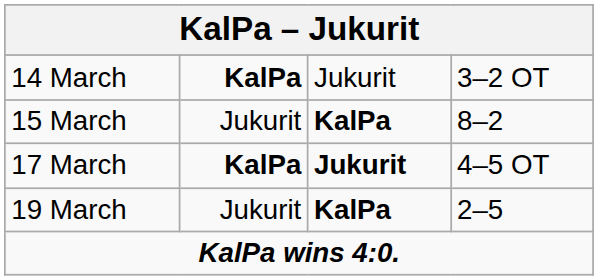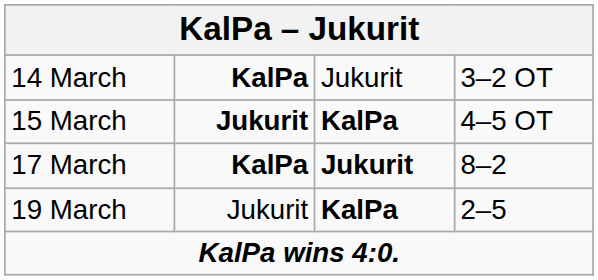 <table class="wikitable">
 <tr>
 <th width="333px" bgcolor="#DDDDDD" colspan="5"><big>KalPa – Jukurit</big></th>
 </tr>
 <tr>
 <td>14 March</td>
 <td align="right"><strong>KalPa</strong></td>
 <td align="left">Jukurit</td>
 <td>3–2 OT</td>
 </tr>
 <tr>
 <td>15 March</td>
-<td align="right">Jukurit</td>
+<td align="right"><strong>Jukurit</strong></td>
 <td align="left"><strong>KalPa</strong></td>
-<td>8–2</td>
+<td>4–5 OT</td>
 </tr>
 <tr>
 <td>17 March</td>
 <td align="right"><strong>KalPa</strong></td>
 <td align="left"><strong>Jukurit</strong></td>
-<td>4–5 OT</td>
+<td>8–2</td>
 </tr>
 <tr>
 <td>19 March</td>
 <td align="right">Jukurit</td>
 <td align="left"><strong>KalPa</strong></td>
 <td>2–5</td>
 </tr>
 <tr align="center">
 <td colspan="4"><strong><em>KalPa wins 4:0.</em></strong></td>
 </tr>
 </table>
